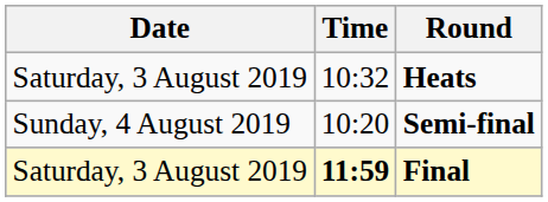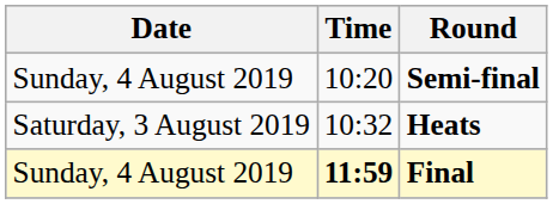 <table class="wikitable">
 <tr>
 <th>Date</th>
 <th>Time</th>
 <th>Round</th>
 </tr>
 <tr>
+<td>Sunday, 4 August 2019</td>
+<td>10:20</td>
+<td><strong>Semi-final</strong></td>
+</tr>
+<tr>
 <td>Saturday, 3 August 2019</td>
 <td>10:32</td>
 <td><strong>Heats</strong></td>
 </tr>
-<tr>
+<tr style=background:lemonchiffon>
 <td>Sunday, 4 August 2019</td>
-<td>10:20</td>
-<td><strong>Semi-final</strong></td>
-</tr>
-<tr style=background:lemonchiffon>
-<td>Saturday, 3 August 2019</td>
 <td><strong>11:59</strong></td>
 <td><strong>Final</strong></td>
 </tr>
 </table>
